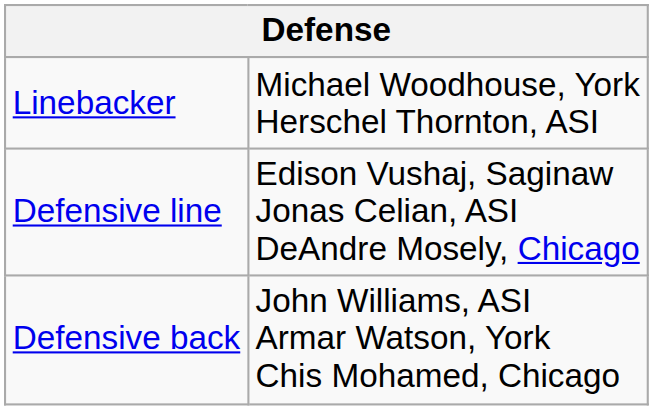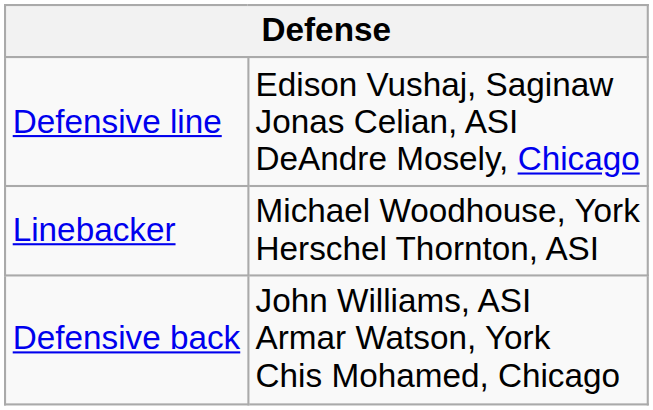 <table class="wikitable">
 <tr>
 <th colspan="2">Defense</th>
+</tr>
+<tr>
+<td><a href='#'>Defensive line</a></td>
+<td>Edison Vushaj, Saginaw<br>Jonas Celian, ASI<br>DeAndre Mosely, <a href='#'>Chicago</a></td>
 </tr>
 <tr>
 <td><a href='#'>Linebacker</a></td>
 <td>Michael Woodhouse, York<br>Herschel Thornton, ASI</td>
 </tr>
 <tr>
-<td><a href='#'>Defensive line</a></td>
-<td>Edison Vushaj, Saginaw<br>Jonas Celian, ASI<br>DeAndre Mosely, <a href='#'>Chicago</a></td>
-</tr>
-<tr>
 <td><a href='#'>Defensive back</a></td>
 <td>John Williams, ASI<br>Armar Watson, York<br>Chis Mohamed, Chicago</td>
 </tr>
 </table>
